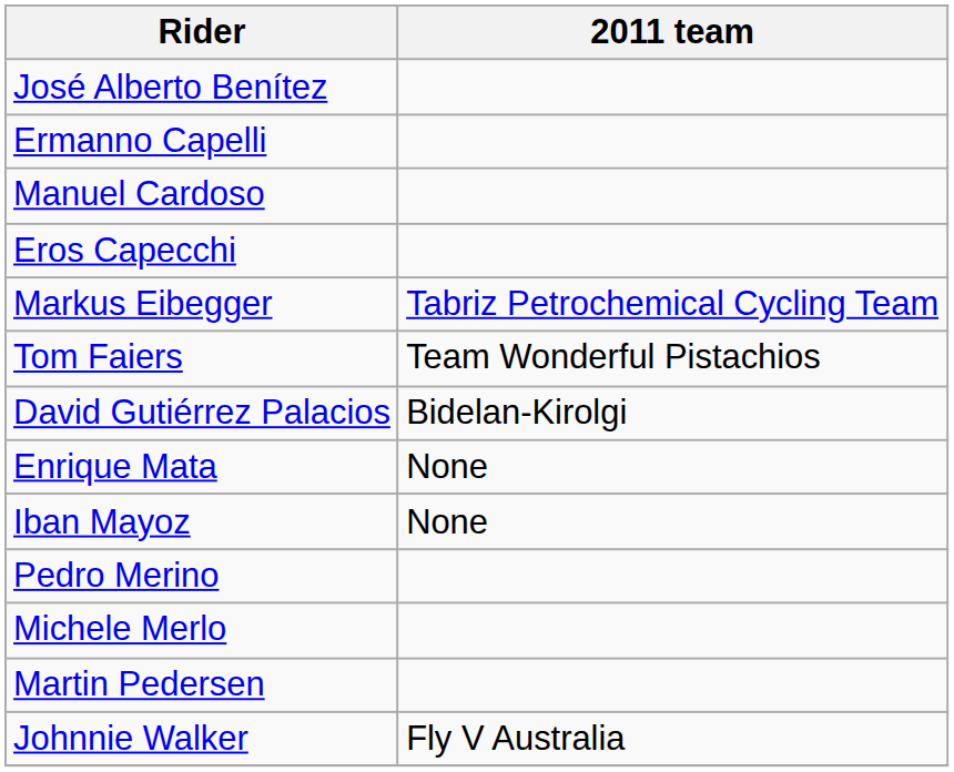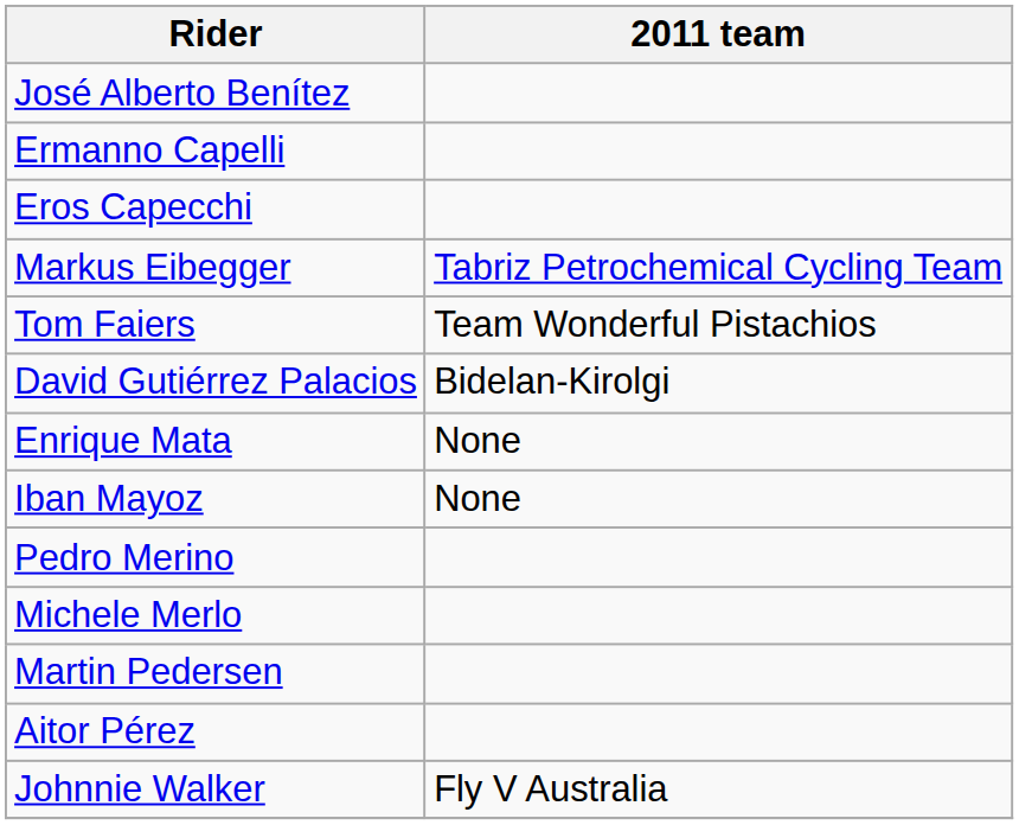 <table class="wikitable">
 <tr>
 <th>Rider</th>
 <th>2011 team</th>
 </tr>
 <tr>
 <td><a href='#'>José Alberto Benítez</a></td>
 <td></td>
 </tr>
 <tr>
 <td><a href='#'>Ermanno Capelli</a></td>
-<td></td>
-</tr>
-<tr>
-<td><a href='#'>Manuel Cardoso</a></td>
 <td></td>
 </tr>
 <tr>
 <td><a href='#'>Eros Capecchi</a></td>
 <td></td>
 </tr>
 <tr>
 <td><a href='#'>Markus Eibegger</a></td>
 <td><a href='#'>Tabriz Petrochemical Cycling Team</a></td>
 </tr>
 <tr>
 <td><a href='#'>Tom Faiers</a></td>
 <td>Team Wonderful Pistachios</td>
 </tr>
 <tr>
 <td><a href='#'>David Gutiérrez Palacios</a></td>
 <td>Bidelan-Kirolgi</td>
 </tr>
 <tr>
 <td><a href='#'>Enrique Mata</a></td>
 <td>None</td>
 </tr>
 <tr>
 <td><a href='#'>Iban Mayoz</a></td>
 <td>None</td>
 </tr>
 <tr>
 <td><a href='#'>Pedro Merino</a></td>
 <td></td>
 </tr>
 <tr>
 <td><a href='#'>Michele Merlo</a></td>
 <td></td>
 </tr>
 <tr>
 <td><a href='#'>Martin Pedersen</a></td>
 <td></td>
 </tr>
 <tr>
+<td><a href='#'>Aitor Pérez</a></td>
+<td></td>
+</tr>
+<tr>
 <td><a href='#'>Johnnie Walker</a></td>
 <td>Fly V Australia</td>
 </tr>
 <tr>
 </tr>
 </table>
